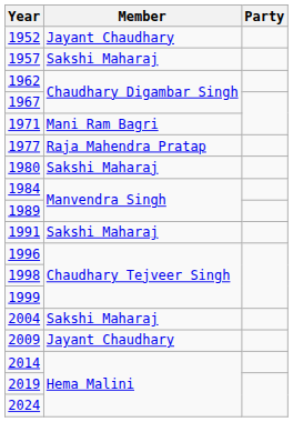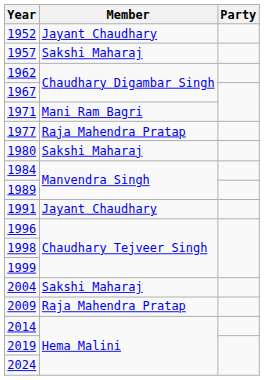 <table class="wikitable sortable">
 <tr>
 <th>Year</th>
 <th>Member</th>
 <th colspan="2">Party</th>
 </tr>
 <tr>
 <td><a href='#'>1952</a></td>
 <td><a href='#'>Jayant Chaudhary</a></td>
 <td></td>
 </tr>
 <tr>
 <td><a href='#'>1957</a></td>
 <td><a href='#'>Sakshi Maharaj</a></td>
 </tr>
 <tr>
 <td><a href='#'>1962</a></td>
 <td rowspan="2"><a href='#'>Chaudhary Digambar Singh</a></td>
 <td></td>
 </tr>
 <tr>
 <td><a href='#'>1967</a></td>
 </tr>
 <tr>
 <td><a href='#'>1971</a></td>
 <td><a href='#'>Mani Ram Bagri</a></td>
 </tr>
 <tr>
 <td><a href='#'>1977</a></td>
 <td><a href='#'>Raja Mahendra Pratap</a></td>
 <td></td>
 </tr>
 <tr>
 <td><a href='#'>1980</a></td>
 <td><a href='#'>Sakshi Maharaj</a></td>
 <td></td>
 </tr>
 <tr>
 <td><a href='#'>1984</a></td>
 <td rowspan="2"><a href='#'>Manvendra Singh</a></td>
 <td></td>
 </tr>
 <tr>
 <td><a href='#'>1989</a></td>
 <td></td>
 </tr>
 <tr>
 <td><a href='#'>1991</a></td>
-<td><a href='#'>Sakshi Maharaj</a></td>
+<td><a href='#'>Jayant Chaudhary</a></td>
 <td></td>
 </tr>
 <tr>
 <td><a href='#'>1996</a></td>
 <td rowspan="3"><a href='#'>Chaudhary Tejveer Singh</a></td>
 </tr>
 <tr>
 <td><a href='#'>1998</a></td>
 </tr>
 <tr>
 <td><a href='#'>1999</a></td>
 </tr>
 <tr>
 <td><a href='#'>2004</a></td>
 <td><a href='#'>Sakshi Maharaj</a></td>
 <td></td>
 </tr>
 <tr>
 <td><a href='#'>2009</a></td>
-<td><a href='#'>Jayant Chaudhary</a></td>
+<td><a href='#'>Raja Mahendra Pratap</a></td>
 <td></td>
 </tr>
 <tr>
 <td><a href='#'>2014</a></td>
 <td rowspan="3"><a href='#'>Hema Malini</a></td>
 <td></td>
 </tr>
 <tr>
 <td><a href='#'>2019</a></td>
 </tr>
 <tr>
 <td><a href='#'>2024</a></td>
 </tr>
 </table>
